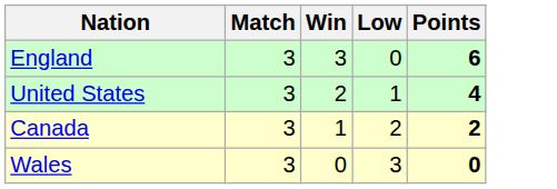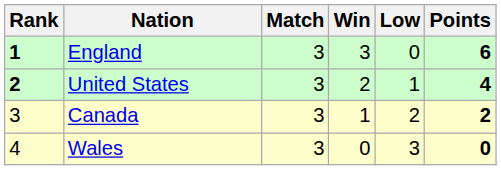 <table class="wikitable">
 <tr>
+<th width=20>Rank</th>
 <th width=150>Nation</th>
 <th width=20>Match</th>
 <th width=20>Win</th>
 <th width=20>Low</th>
 <th width=20>Points</th>
 </tr>
 <tr align="right" style="background:#ccffcc;">
+<td align="left"><strong>1</strong></td>
 <td align="left"> <a href='#'>England</a></td>
 <td>3</td>
 <td>3</td>
 <td>0</td>
 <td><strong>6</strong></td>
 </tr>
 <tr align="right" style="background:#ccffcc;">
+<td align="left"><strong>2</strong></td>
 <td align="left"> <a href='#'>United States</a></td>
 <td>3</td>
 <td>2</td>
 <td>1</td>
 <td><strong>4</strong></td>
 </tr>
 <tr align="right" style="background:#ffffcc;">
+<td align="left">3</td>
 <td align="left"> <a href='#'>Canada</a></td>
 <td>3</td>
 <td>1</td>
 <td>2</td>
 <td><strong>2</strong></td>
 </tr>
 <tr align="right" style="background:#ffffcc;">
+<td align="left">4</td>
 <td align="left"> <a href='#'>Wales</a></td>
 <td>3</td>
 <td>0</td>
 <td>3</td>
 <td><strong>0</strong></td>
 </tr>
 </table>
